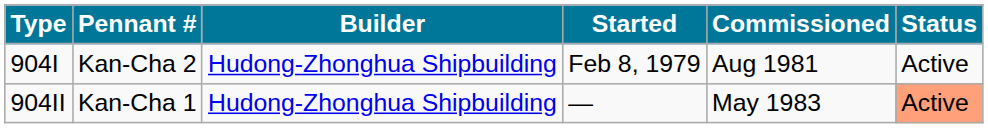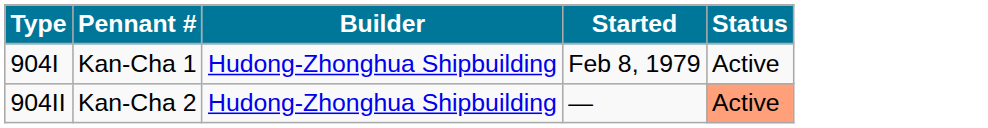 <table class="wikitable">
 <tr>
 <th style="background:#079;color:#fff;">Type</th>
 <th style="background:#079;color:#fff;">Pennant #</th>
 <th style="background:#079;color:#fff;">Builder</th>
 <th style="background:#079;color:#fff;">Started</th>
-<th style="background:#079;color:#fff;">Commissioned</th>
 <th style="background:#079;color:#fff;">Status</th>
 </tr>
 <tr>
 <td>904I</td>
-<td>Kan-Cha 2</td>
+<td>Kan-Cha 1</td>
 <td><a href='#'>Hudong-Zhonghua Shipbuilding</a></td>
 <td>Feb 8, 1979</td>
-<td>Aug 1981</td>
 <td>Active</td>
 </tr>
 <tr>
 <td>904II</td>
-<td>Kan-Cha 1</td>
+<td>Kan-Cha 2</td>
 <td><a href='#'>Hudong-Zhonghua Shipbuilding</a></td>
 <td>―</td>
-<td>May 1983</td>
 <td style="background: lightsalmon;">Active</td>
 </tr>
 </table>
